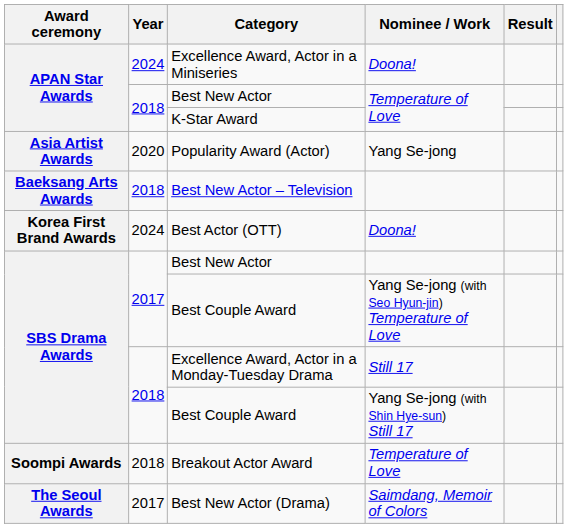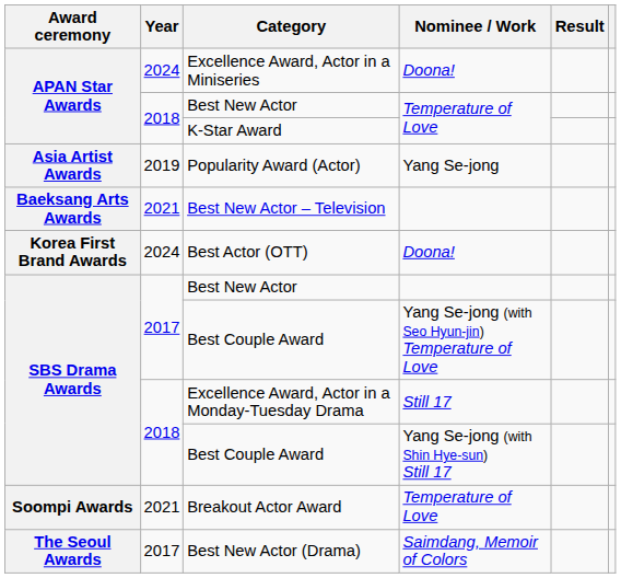 <table class="wikitable plainrowheaders sortable">
 <tr>
 <th scope="col">Award ceremony</th>
 <th scope="col">Year</th>
 <th scope="col">Category</th>
 <th scope="col">Nominee / Work</th>
 <th scope="col">Result</th>
 <th scope="col" class="unsortable"></th>
 </tr>
 <tr>
 <th rowspan="3" scope="row"><a href='#'>APAN Star Awards</a></th>
 <td rowspan="1" style="text-align:center"><a href='#'>2024</a></td>
 <td>Excellence Award, Actor in a Miniseries</td>
 <td rowspan="1"><em><a href='#'>Doona!</a></em></td>
 <td></td>
 <td style="text-align:center"></td>
 </tr>
 <tr>
 <td rowspan="2" style="text-align:center"><a href='#'>2018</a></td>
 <td>Best New Actor</td>
 <td rowspan="2"><em><a href='#'>Temperature of Love</a></em></td>
 <td></td>
 <td style="text-align:center"></td>
 </tr>
 <tr>
 <td>K-Star Award</td>
 <td></td>
 <td style="text-align:center"></td>
 </tr>
 <tr>
 <th scope="row"><a href='#'>Asia Artist Awards</a></th>
-<td style="text-align:center">2020</td>
+<td style="text-align:center">2019</td>
 <td>Popularity Award (Actor)</td>
 <td>Yang Se-jong</td>
 <td></td>
 <td style="text-align:center"></td>
 </tr>
 <tr>
 <th scope="row"><a href='#'>Baeksang Arts Awards</a></th>
-<td style="text-align:center"><a href='#'>2018</a></td>
+<td style="text-align:center"><a href='#'>2021</a></td>
 <td><a href='#'>Best New Actor – Television</a></td>
 <td></td>
 <td style="text-align:center"></td>
 </tr>
 <tr>
 <th scope="row">Korea First Brand Awards</th>
 <td style="text-align:center">2024</td>
 <td>Best Actor (OTT)</td>
 <td><em><a href='#'>Doona!</a></em></td>
 <td></td>
 <td style="text-align:center"></td>
 </tr>
 <tr>
 <th rowspan="4" scope="row"><a href='#'>SBS Drama Awards</a></th>
 <td rowspan="2" style="text-align:center"><a href='#'>2017</a></td>
 <td>Best New Actor</td>
 <td></td>
 <td style="text-align:center"></td>
 </tr>
 <tr>
 <td>Best Couple Award</td>
 <td>Yang Se-jong <small>(with <a href='#'>Seo Hyun-jin</a>)</small><br><em><a href='#'>Temperature of Love</a></em></td>
 <td></td>
 <td style="text-align:center"></td>
 </tr>
 <tr>
 <td style="text-align:center" rowspan="2"><a href='#'>2018</a></td>
 <td>Excellence Award, Actor in a Monday-Tuesday Drama</td>
 <td><em><a href='#'>Still 17</a></em></td>
 <td></td>
 <td style="text-align:center"></td>
 </tr>
 <tr>
 <td>Best Couple Award</td>
 <td>Yang Se-jong <small>(with <a href='#'>Shin Hye-sun</a>)</small><br><em><a href='#'>Still 17</a></em></td>
 <td></td>
 <td style="text-align:center"></td>
 </tr>
 <tr>
 <th scope="row">Soompi Awards</th>
-<td style="text-align:center">2018</td>
+<td style="text-align:center">2021</td>
 <td>Breakout Actor Award</td>
 <td><em><a href='#'>Temperature of Love</a></em></td>
 <td></td>
 <td style="text-align:center"></td>
 </tr>
 <tr>
 <th scope="row"><a href='#'>The Seoul Awards</a></th>
 <td style="text-align:center">2017</td>
 <td>Best New Actor (Drama)</td>
 <td><em><a href='#'>Saimdang, Memoir of Colors</a></em></td>
 <td></td>
 <td style="text-align:center"></td>
 </tr>
 </table>
